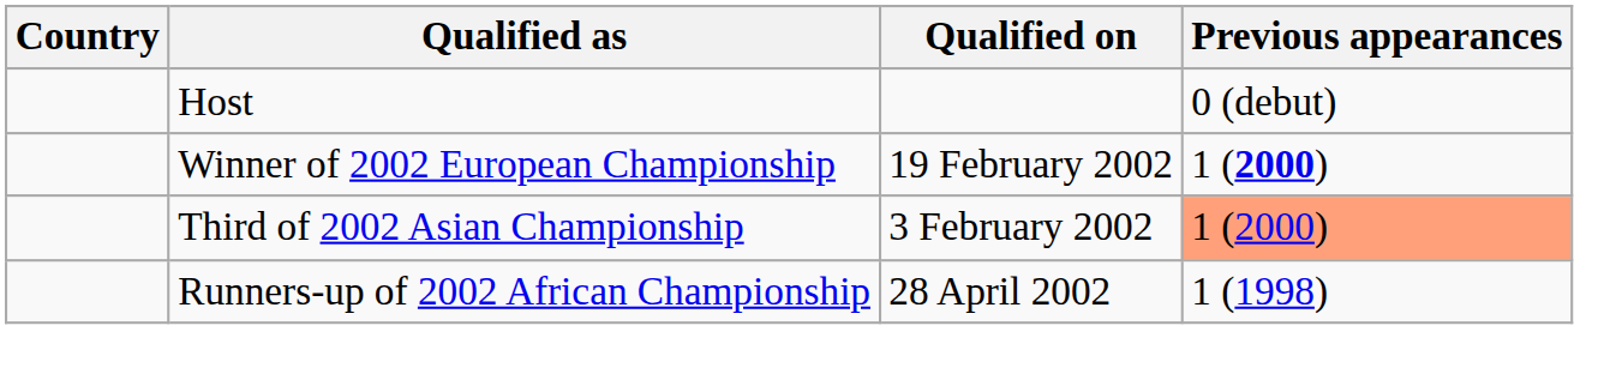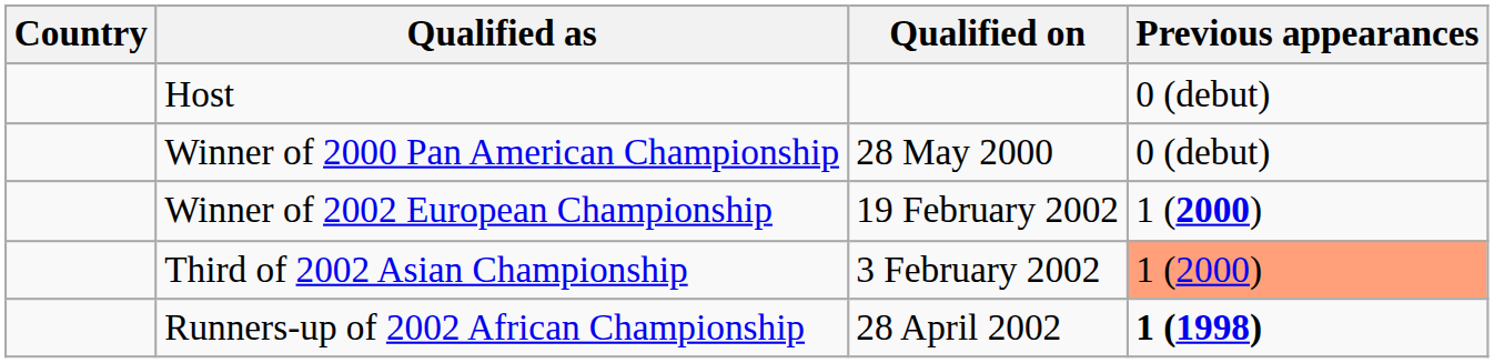 <table class="wikitable sortable">
 <tr>
 <th>Country</th>
 <th>Qualified as</th>
 <th>Qualified on</th>
 <th>Previous appearances</th>
 </tr>
 <tr>
 <td></td>
 <td>Host</td>
 <td></td>
+<td>0 (debut)</td>
+</tr>
+<tr>
+<td></td>
+<td>Winner of <a href='#'>2000 Pan American Championship</a></td>
+<td>28 May 2000</td>
 <td>0 (debut)</td>
 </tr>
 <tr>
 <td></td>
 <td>Winner of <a href='#'>2002 European Championship</a></td>
 <td>19 February 2002</td>
 <td>1 (<strong><a href='#'>2000</a></strong>)</td>
 </tr>
 <tr>
 <td></td>
 <td>Third of <a href='#'>2002 Asian Championship</a></td>
 <td>3 February 2002</td>
 <td style="background: lightsalmon;">1 (<a href='#'>2000</a>)</td>
 </tr>
 <tr>
 <td></td>
 <td>Runners-up of <a href='#'>2002 African Championship</a></td>
 <td>28 April 2002</td>
-<td>1 (<a href='#'>1998</a>)</td>
+<td><strong>1 (<a href='#'>1998</a>)</strong></td>
 </tr>
 </table>
